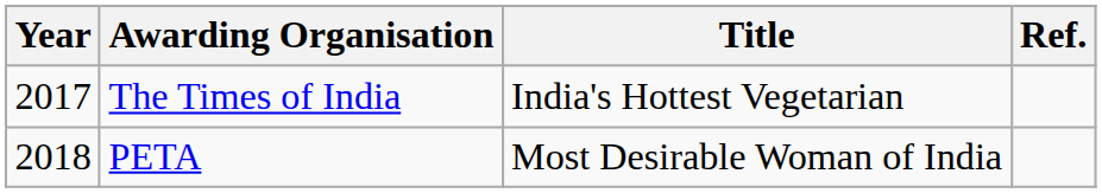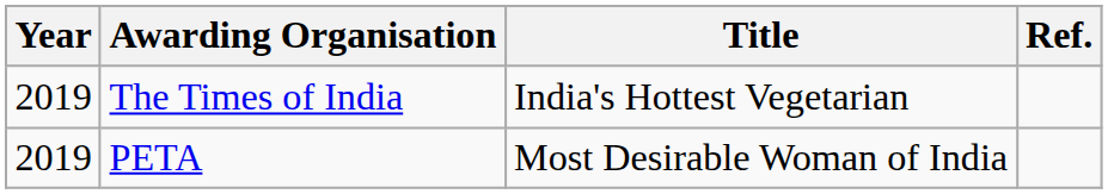 <table class="wikitable">
 <tr>
 <th>Year</th>
 <th>Awarding Organisation</th>
 <th>Title</th>
 <th>Ref.</th>
 </tr>
 <tr>
-<td>2017</td>
+<td>2019</td>
 <td><a href='#'>The Times of India</a></td>
 <td>India's Hottest Vegetarian</td>
 <td></td>
 </tr>
 <tr>
-<td>2018</td>
+<td>2019</td>
 <td><a href='#'>PETA</a></td>
 <td>Most Desirable Woman of India</td>
 <td></td>
 </tr>
 </table>
